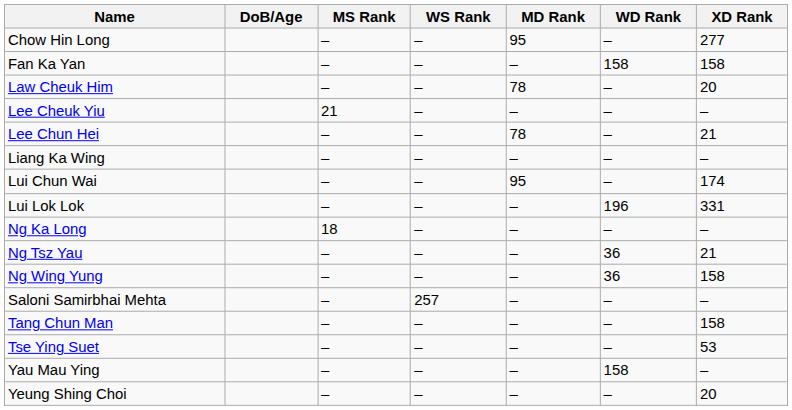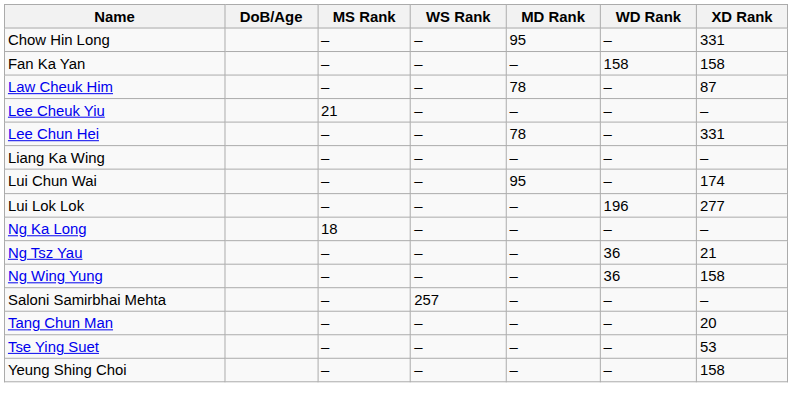 <table class="sortable wikitable"  style="width:800px; font-size:95%;">
 <tr>
 <th align="left">Name</th>
 <th align="left">DoB/Age</th>
 <th align="left">MS Rank</th>
 <th align="left">WS Rank</th>
 <th align="left">MD Rank</th>
 <th align="left">WD Rank</th>
 <th align="left">XD Rank</th>
 </tr>
 <tr>
 <td>Chow Hin Long</td>
 <td></td>
 <td>–</td>
 <td>–</td>
 <td>95</td>
 <td>–</td>
-<td>277</td>
+<td>331</td>
 </tr>
 <tr>
 <td>Fan Ka Yan</td>
 <td></td>
 <td>–</td>
 <td>–</td>
 <td>–</td>
 <td>158</td>
 <td>158</td>
 </tr>
 <tr>
 <td><a href='#'>Law Cheuk Him</a></td>
 <td></td>
 <td>–</td>
 <td>–</td>
 <td>78</td>
 <td>–</td>
-<td>20</td>
+<td>87</td>
 </tr>
 <tr>
 <td><a href='#'>Lee Cheuk Yiu</a></td>
 <td></td>
 <td>21</td>
 <td>–</td>
 <td>–</td>
 <td>–</td>
 <td>–</td>
 </tr>
 <tr>
 <td><a href='#'>Lee Chun Hei</a></td>
 <td></td>
 <td>–</td>
 <td>–</td>
 <td>78</td>
 <td>–</td>
-<td>21</td>
+<td>331</td>
 </tr>
 <tr>
 <td>Liang Ka Wing</td>
 <td></td>
 <td>–</td>
 <td>–</td>
 <td>–</td>
 <td>–</td>
 <td>–</td>
 </tr>
 <tr>
 <td>Lui Chun Wai</td>
 <td></td>
 <td>–</td>
 <td>–</td>
 <td>95</td>
 <td>–</td>
 <td>174</td>
 </tr>
 <tr>
 <td>Lui Lok Lok</td>
 <td></td>
 <td>–</td>
 <td>–</td>
 <td>–</td>
 <td>196</td>
-<td>331</td>
+<td>277</td>
 </tr>
 <tr>
 <td><a href='#'>Ng Ka Long</a></td>
 <td></td>
 <td>18</td>
 <td>–</td>
 <td>–</td>
 <td>–</td>
 <td>–</td>
 </tr>
 <tr>
 <td><a href='#'>Ng Tsz Yau</a></td>
 <td></td>
 <td>–</td>
 <td>–</td>
 <td>–</td>
 <td>36</td>
 <td>21</td>
 </tr>
 <tr>
 <td><a href='#'>Ng Wing Yung</a></td>
 <td></td>
 <td>–</td>
 <td>–</td>
 <td>–</td>
 <td>36</td>
 <td>158</td>
 </tr>
 <tr>
 <td>Saloni Samirbhai Mehta</td>
 <td></td>
 <td>–</td>
 <td>257</td>
 <td>–</td>
 <td>–</td>
 <td>–</td>
 </tr>
 <tr>
 <td><a href='#'>Tang Chun Man</a></td>
 <td></td>
 <td>–</td>
 <td>–</td>
 <td>–</td>
 <td>–</td>
-<td>158</td>
+<td>20</td>
 </tr>
 <tr>
 <td><a href='#'>Tse Ying Suet</a></td>
 <td></td>
 <td>–</td>
 <td>–</td>
 <td>–</td>
 <td>–</td>
 <td>53</td>
 </tr>
 <tr>
-<td>Yau Mau Ying</td>
-<td></td>
-<td>–</td>
-<td>–</td>
-<td>–</td>
-<td>158</td>
-<td>–</td>
-</tr>
-<tr>
 <td>Yeung Shing Choi</td>
 <td></td>
 <td>–</td>
 <td>–</td>
 <td>–</td>
 <td>–</td>
-<td>20</td>
+<td>158</td>
 </tr>
 </table>
